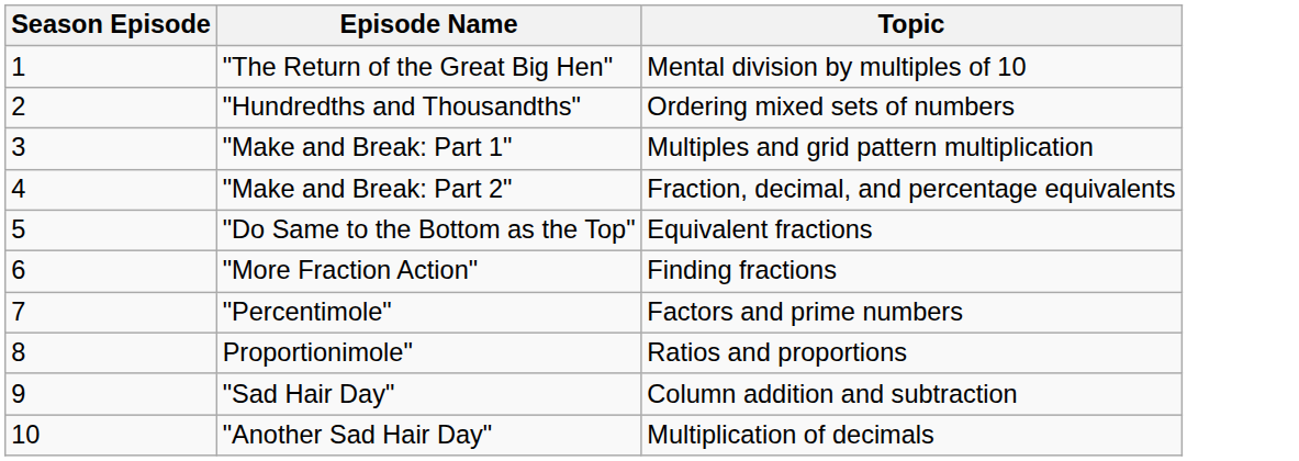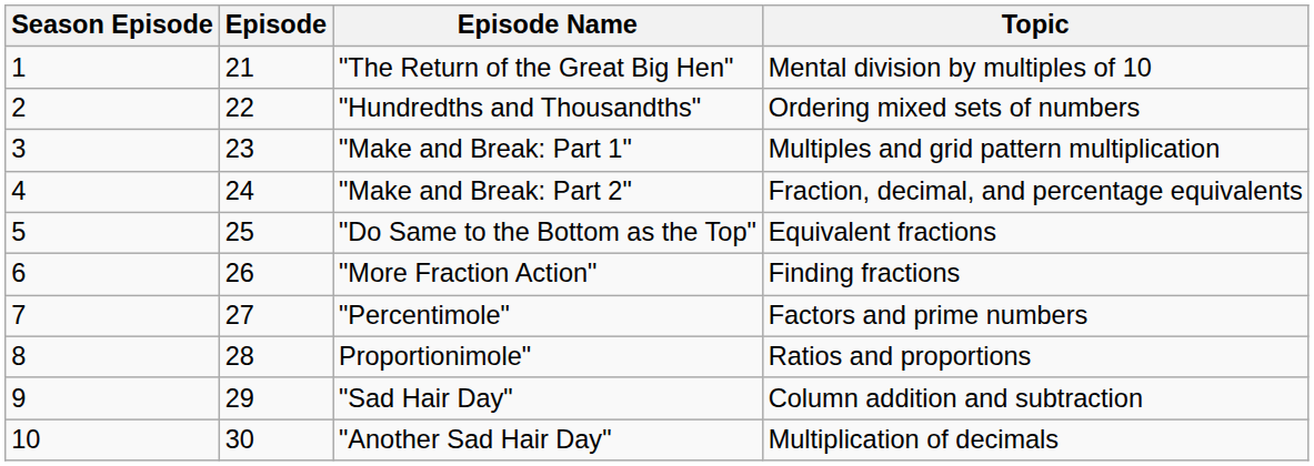 <table class="wikitable">
 <tr>
 <th>Season Episode</th>
+<th>Episode</th>
 <th>Episode Name</th>
 <th>Topic</th>
 </tr>
 <tr>
 <td>1</td>
+<td>21</td>
 <td>"The Return of the Great Big Hen"</td>
 <td>Mental division by multiples of 10</td>
 </tr>
 <tr>
 <td>2</td>
+<td>22</td>
 <td>"Hundredths and Thousandths"</td>
 <td>Ordering mixed sets of numbers</td>
 </tr>
 <tr>
 <td>3</td>
+<td>23</td>
 <td>"Make and Break: Part 1"</td>
 <td>Multiples and grid pattern multiplication</td>
 </tr>
 <tr>
 <td>4</td>
+<td>24</td>
 <td>"Make and Break: Part 2"</td>
 <td>Fraction, decimal, and percentage equivalents</td>
 </tr>
 <tr>
 <td>5</td>
+<td>25</td>
 <td>"Do Same to the Bottom as the Top"</td>
 <td>Equivalent fractions</td>
 </tr>
 <tr>
 <td>6</td>
+<td>26</td>
 <td>"More Fraction Action"</td>
 <td>Finding fractions</td>
 </tr>
 <tr>
 <td>7</td>
+<td>27</td>
 <td>"Percentimole"</td>
 <td>Factors and prime numbers</td>
 </tr>
 <tr>
 <td>8</td>
+<td>28</td>
 <td>Proportionimole"</td>
 <td>Ratios and proportions</td>
 </tr>
 <tr>
 <td>9</td>
+<td>29</td>
 <td>"Sad Hair Day"</td>
 <td>Column addition and subtraction</td>
 </tr>
 <tr>
 <td>10</td>
+<td>30</td>
 <td>"Another Sad Hair Day"</td>
 <td>Multiplication of decimals</td>
 </tr>
 </table>
